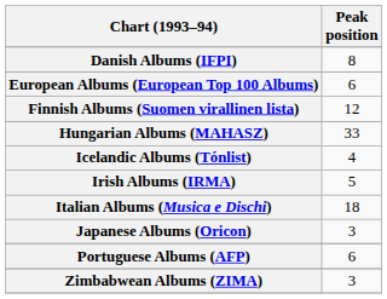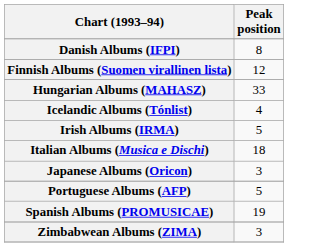 <table class="wikitable plainrowheaders sortable" style="text-align:center">
 <tr>
 <th>Chart (1993–94)</th>
 <th>Peak<br>position</th>
 </tr>
 <tr>
 </tr>
 <tr>
 </tr>
 <tr>
 </tr>
 <tr>
 <th scope="row">Danish Albums (<a href='#'>IFPI</a>)</th>
 <td>8</td>
 </tr>
 <tr>
-</tr>
-<tr>
-<th scope="row">European Albums (<a href='#'>European Top 100 Albums</a>)</th>
-<td>6</td>
 </tr>
 <tr>
 <th scope="row">Finnish Albums (<a href='#'>Suomen virallinen lista</a>)</th>
 <td>12</td>
 </tr>
 <tr>
 </tr>
 <tr>
 <th scope="row">Hungarian Albums (<a href='#'>MAHASZ</a>)</th>
 <td>33</td>
 </tr>
 <tr>
 <th scope="row">Icelandic Albums (<a href='#'>Tónlist</a>)</th>
 <td align="center">4</td>
 </tr>
 <tr>
 <th scope="row">Irish Albums (<a href='#'>IRMA</a>)</th>
 <td align="center">5</td>
 </tr>
 <tr>
 <th scope="row">Italian Albums (<em><a href='#'>Musica e Dischi</a></em>)</th>
 <td>18</td>
 </tr>
 <tr>
 <th scope="row">Japanese Albums (<a href='#'>Oricon</a>)</th>
 <td>3</td>
 </tr>
 <tr>
 </tr>
 <tr>
 </tr>
 <tr>
 <th scope="row">Portuguese Albums (<a href='#'>AFP</a>)</th>
-<td style="text-align:center;">6</td>
+<td style="text-align:center;">5</td>
+</tr>
+<tr>
+<th scope="row">Spanish Albums (<a href='#'>PROMUSICAE</a>)</th>
+<td align="center">19</td>
 </tr>
 <tr>
 </tr>
 <tr>
 </tr>
 <tr>
 </tr>
 <tr>
 </tr>
 <tr>
 <th scope="row">Zimbabwean Albums (<a href='#'>ZIMA</a>)</th>
 <td>3</td>
 </tr>
 <tr>
 </tr>
 </table>
